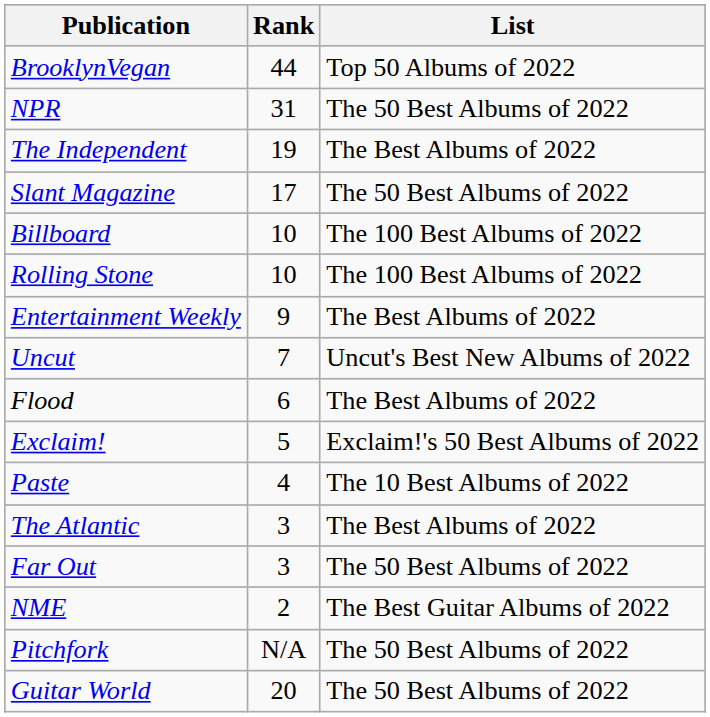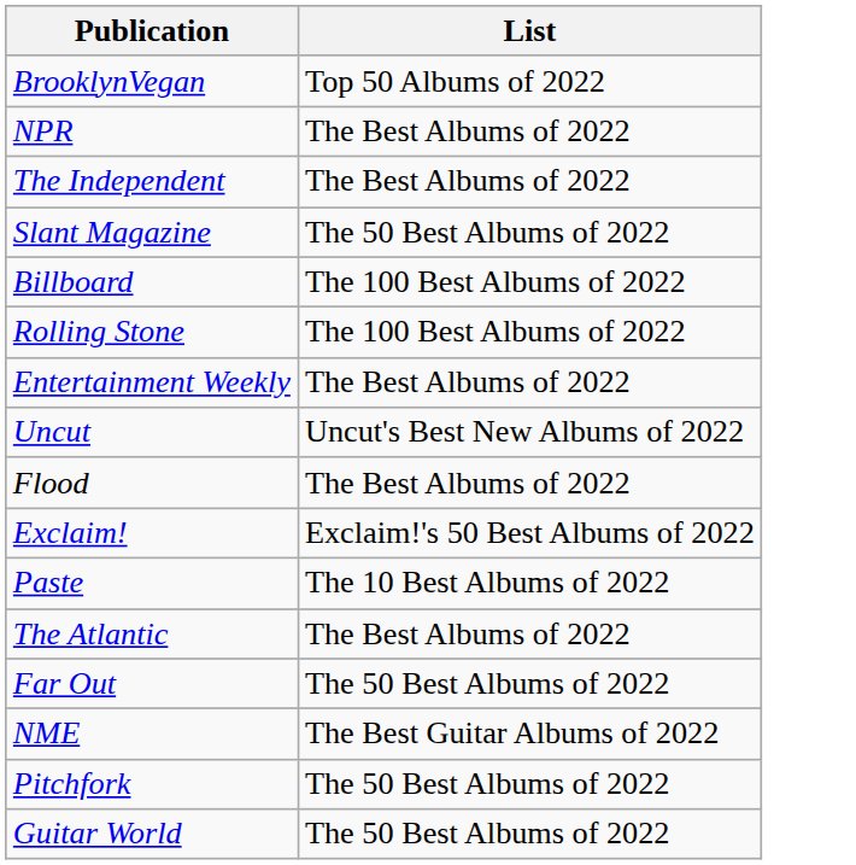 <table class="wikitable">
 <tr>
 <th>Publication</th>
-<th>Rank</th>
 <th>List</th>
 </tr>
 <tr>
 <td><em><a href='#'>BrooklynVegan</a></em></td>
-<td align="center">44</td>
 <td>Top 50 Albums of 2022</td>
 </tr>
 <tr>
 <td><em><a href='#'>NPR</a></em></td>
-<td align="center">31</td>
-<td>The 50 Best Albums of 2022</td>
+<td>The Best Albums of 2022</td>
 </tr>
 <tr>
 <td><em><a href='#'>The Independent</a></em></td>
-<td align="center">19</td>
 <td>The Best Albums of 2022</td>
 </tr>
 <tr>
 <td><em><a href='#'>Slant Magazine</a></em></td>
-<td align="center">17</td>
 <td>The 50 Best Albums of 2022</td>
 </tr>
 <tr>
 <td><em><a href='#'>Billboard</a></em></td>
-<td align="center">10</td>
 <td>The 100 Best Albums of 2022</td>
 </tr>
 <tr>
 <td><em><a href='#'>Rolling Stone</a></em></td>
-<td align="center">10</td>
 <td>The 100 Best Albums of 2022</td>
 </tr>
 <tr>
 <td><em><a href='#'>Entertainment Weekly</a></em></td>
-<td align="center">9</td>
 <td>The Best Albums of 2022</td>
 </tr>
 <tr>
 <td><em><a href='#'>Uncut</a></em></td>
-<td align="center">7</td>
 <td>Uncut's Best New Albums of 2022</td>
 </tr>
 <tr>
 <td><em>Flood</em></td>
-<td align="center">6</td>
 <td>The Best Albums of 2022</td>
 </tr>
 <tr>
 <td><em><a href='#'>Exclaim!</a></em></td>
-<td align="center">5</td>
 <td>Exclaim!'s 50 Best Albums of 2022</td>
 </tr>
 <tr>
 <td><em><a href='#'>Paste</a></em></td>
-<td align="center">4</td>
 <td>The 10 Best Albums of 2022</td>
 </tr>
 <tr>
 <td><em><a href='#'>The Atlantic</a></em></td>
-<td align="center">3</td>
 <td>The Best Albums of 2022</td>
 </tr>
 <tr>
 <td><em><a href='#'>Far Out</a></em></td>
-<td align="center">3</td>
 <td>The 50 Best Albums of 2022</td>
 </tr>
 <tr>
 <td><em><a href='#'>NME</a></em></td>
-<td align="center">2</td>
 <td>The Best Guitar Albums of 2022</td>
 </tr>
 <tr>
 <td><em><a href='#'>Pitchfork</a></em></td>
-<td align="center">N/A</td>
 <td>The 50 Best Albums of 2022</td>
 </tr>
 <tr>
 <td><em><a href='#'>Guitar World</a></em></td>
-<td align="center">20</td>
 <td>The 50 Best Albums of 2022</td>
 </tr>
 </table>
